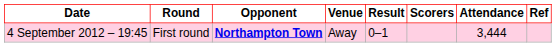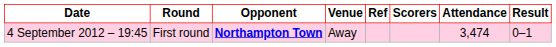 <table class="wikitable"′>
 <tr>
 <th style="background:#FFFFFF; color:black; border:1px solid red;">Date</th>
 <th style="background:#FFFFFF; color:black; border:1px solid red;">Round</th>
 <th style="background:#FFFFFF; color:black; border:1px solid red;">Opponent</th>
 <th style="background:#FFFFFF; color:black; border:1px solid red;">Venue</th>
-<th style="background:#FFFFFF; color:black; border:1px solid red;">Result</th>
+<th style="background:#FFFFFF; color:black; border:1px solid red;">Ref</th>
 <th style="background:#FFFFFF; color:black; border:1px solid red;">Scorers</th>
 <th style="background:#FFFFFF; color:black; border:1px solid red;">Attendance</th>
-<th style="background:#FFFFFF; color:black; border:1px solid red;">Ref</th>
+<th style="background:#FFFFFF; color:black; border:1px solid red;">Result</th>
 </tr>
 <tr bgcolor = "#ffd0e3">
 <td>4 September 2012 – 19:45</td>
 <td align="center">First round</td>
 <td><strong><a href='#'>Northampton Town</a></strong></td>
 <td>Away</td>
+<td></td>
+<td> </td>
+<td align="center">3,474</td>
 <td>0–1</td>
-<td> </td>
-<td align="center">3,444</td>
-<td></td>
 </tr>
 </table>
